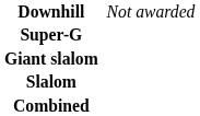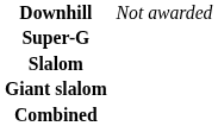 <table>
 <tr valign="top">
 <th scope="row" rowspan=2>Downhill<br></th>
 <td></td>
 <td rowspan=2><em>Not awarded</em></td>
 <td rowspan=2></td>
 </tr>
 <tr>
 <td></td>
 </tr>
 <tr>
 <th scope="row" rowspan=1>Super-G<br></th>
 <td></td>
 <td></td>
 <td></td>
 </tr>
 <tr>
-<th scope="row">Giant slalom<br></th>
+<th scope="row">Slalom<br></th>
 <td></td>
 <td></td>
 <td></td>
 </tr>
 <tr>
-<th scope="row">Slalom<br></th>
+<th scope="row">Giant slalom<br></th>
 <td></td>
 <td></td>
 <td></td>
 </tr>
 <tr>
 <th scope="row">Combined<br></th>
 <td></td>
 <td></td>
 <td></td>
 </tr>
 </table>
